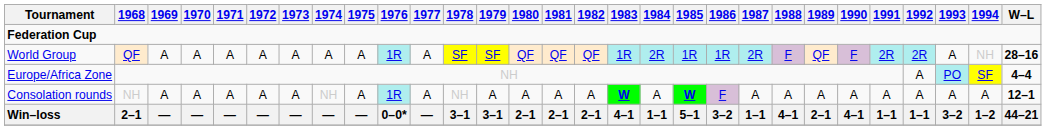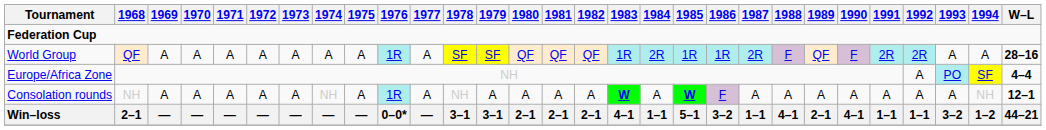 <table class=wikitable style=text-align:center;font-size:80%>
 <tr>
 <th>Tournament</th>
 <th><a href='#'>1968</a></th>
 <th><a href='#'>1969</a></th>
 <th><a href='#'>1970</a></th>
 <th><a href='#'>1971</a></th>
 <th><a href='#'>1972</a></th>
 <th><a href='#'>1973</a></th>
 <th><a href='#'>1974</a></th>
 <th><a href='#'>1975</a></th>
 <th><a href='#'>1976</a></th>
 <th><a href='#'>1977</a></th>
 <th><a href='#'>1978</a></th>
 <th><a href='#'>1979</a></th>
 <th><a href='#'>1980</a></th>
 <th><a href='#'>1981</a></th>
 <th><a href='#'>1982</a></th>
 <th><a href='#'>1983</a></th>
 <th><a href='#'>1984</a></th>
 <th><a href='#'>1985</a></th>
 <th><a href='#'>1986</a></th>
 <th><a href='#'>1987</a></th>
 <th><a href='#'>1988</a></th>
 <th><a href='#'>1989</a></th>
 <th><a href='#'>1990</a></th>
 <th><a href='#'>1991</a></th>
 <th><a href='#'>1992</a></th>
 <th><a href='#'>1993</a></th>
 <th><a href='#'>1994</a></th>
 <th>W–L</th>
 </tr>
 <tr>
 <td colspan=40 align=left><strong>Federation Cup</strong></td>
 </tr>
 <tr>
 <td align=left><a href='#'>World Group</a></td>
 <td bgcolor=ffebcd><a href='#'>QF</a></td>
 <td>A</td>
 <td>A</td>
 <td>A</td>
 <td>A</td>
 <td>A</td>
 <td>A</td>
 <td>A</td>
 <td bgcolor=afeeee><a href='#'>1R</a></td>
 <td>A</td>
 <td bgcolor=yellow><a href='#'>SF</a></td>
 <td bgcolor=yellow><a href='#'>SF</a></td>
 <td bgcolor=ffebcd><a href='#'>QF</a></td>
 <td bgcolor=ffebcd><a href='#'>QF</a></td>
 <td bgcolor=ffebcd><a href='#'>QF</a></td>
 <td bgcolor=afeeee><a href='#'>1R</a></td>
 <td bgcolor=afeeee><a href='#'>2R</a></td>
 <td bgcolor=afeeee><a href='#'>1R</a></td>
 <td bgcolor=afeeee><a href='#'>1R</a></td>
 <td bgcolor=afeeee><a href='#'>2R</a></td>
 <td bgcolor=thistle><a href='#'>F</a></td>
 <td bgcolor=ffebcd><a href='#'>QF</a></td>
 <td bgcolor=thistle><a href='#'>F</a></td>
 <td bgcolor=afeeee><a href='#'>2R</a></td>
 <td bgcolor=afeeee><a href='#'>2R</a></td>
 <td>A</td>
-<td style=color:#ccc>NH</td>
+<td>A</td>
 <td><strong>28–16</strong></td>
 </tr>
 <tr>
 <td align=left><a href='#'>Europe/Africa Zone</a></td>
 <td colspan=24 style=color:#ccc>NH</td>
 <td>A</td>
 <td bgcolor=afeeee><a href='#'>PO</a></td>
 <td bgcolor=yellow><a href='#'>SF</a></td>
 <td><strong>4–4</strong></td>
 </tr>
 <tr>
 <td align=left><a href='#'>Consolation rounds</a></td>
 <td style=color:#ccc>NH</td>
 <td>A</td>
 <td>A</td>
 <td>A</td>
 <td>A</td>
 <td>A</td>
 <td style=color:#ccc>NH</td>
 <td>A</td>
 <td bgcolor=afeeee><a href='#'>1R</a></td>
 <td>A</td>
 <td style=color:#ccc>NH</td>
 <td>A</td>
 <td>A</td>
 <td>A</td>
 <td>A</td>
 <td bgcolor=lime><a href='#'><strong>W</strong></a></td>
 <td>A</td>
 <td bgcolor=lime><a href='#'><strong>W</strong></a></td>
 <td bgcolor=thistle><a href='#'>F</a></td>
 <td>A</td>
 <td>A</td>
 <td>A</td>
 <td>A</td>
 <td>A</td>
 <td>A</td>
 <td>A</td>
-<td>A</td>
+<td style=color:#ccc>NH</td>
 <td><strong>12–1</strong></td>
 </tr>
 <tr>
 <th style=text-align:left>Win–loss</th>
 <th>2–1</th>
 <th>—</th>
 <th>—</th>
 <th>—</th>
 <th>—</th>
 <th>—</th>
 <th>—</th>
 <th>—</th>
 <th>0–0*</th>
 <th>—</th>
 <th>3–1</th>
 <th>3–1</th>
 <th>2–1</th>
 <th>2–1</th>
 <th>2–1</th>
 <th>4–1</th>
 <th>1–1</th>
 <th>5–1</th>
 <th>3–2</th>
 <th>1–1</th>
 <th>4–1</th>
 <th>2–1</th>
 <th>4–1</th>
 <th>1–1</th>
 <th>1–1</th>
 <th>3–2</th>
 <th>1–2</th>
 <th>44–21</th>
 </tr>
 <tr>
 </tr>
 </table>
